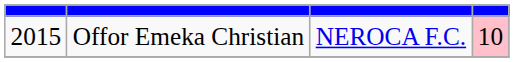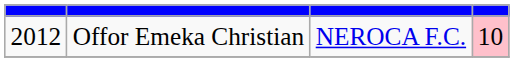 <table class="wikitable sortable" style="text-align: center;">
 <tr>
 <th style="background:#0000FF;"></th>
 <th style="background:#0000FF;"></th>
 <th style="background:#0000FF;"></th>
 <th style="background:#0000FF;"></th>
 </tr>
 <tr>
-<td>2015</td>
+<td>2012</td>
 <td> Offor Emeka Christian</td>
 <td><a href='#'>NEROCA F.C.</a></td>
 <td style="background: pink;">10</td>
 </tr>
 <tr>
 </tr>
 </table>
